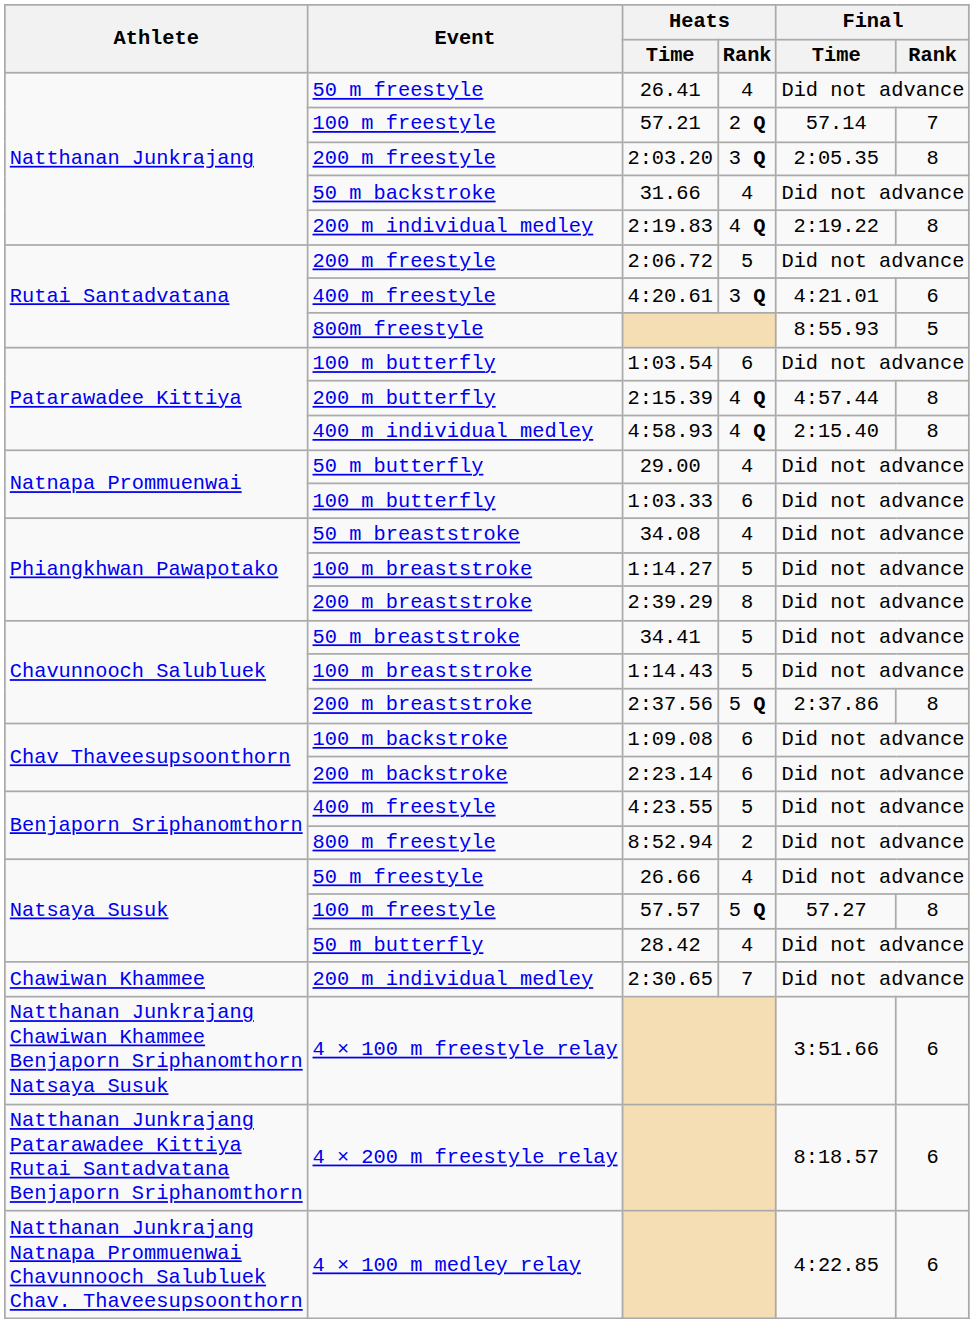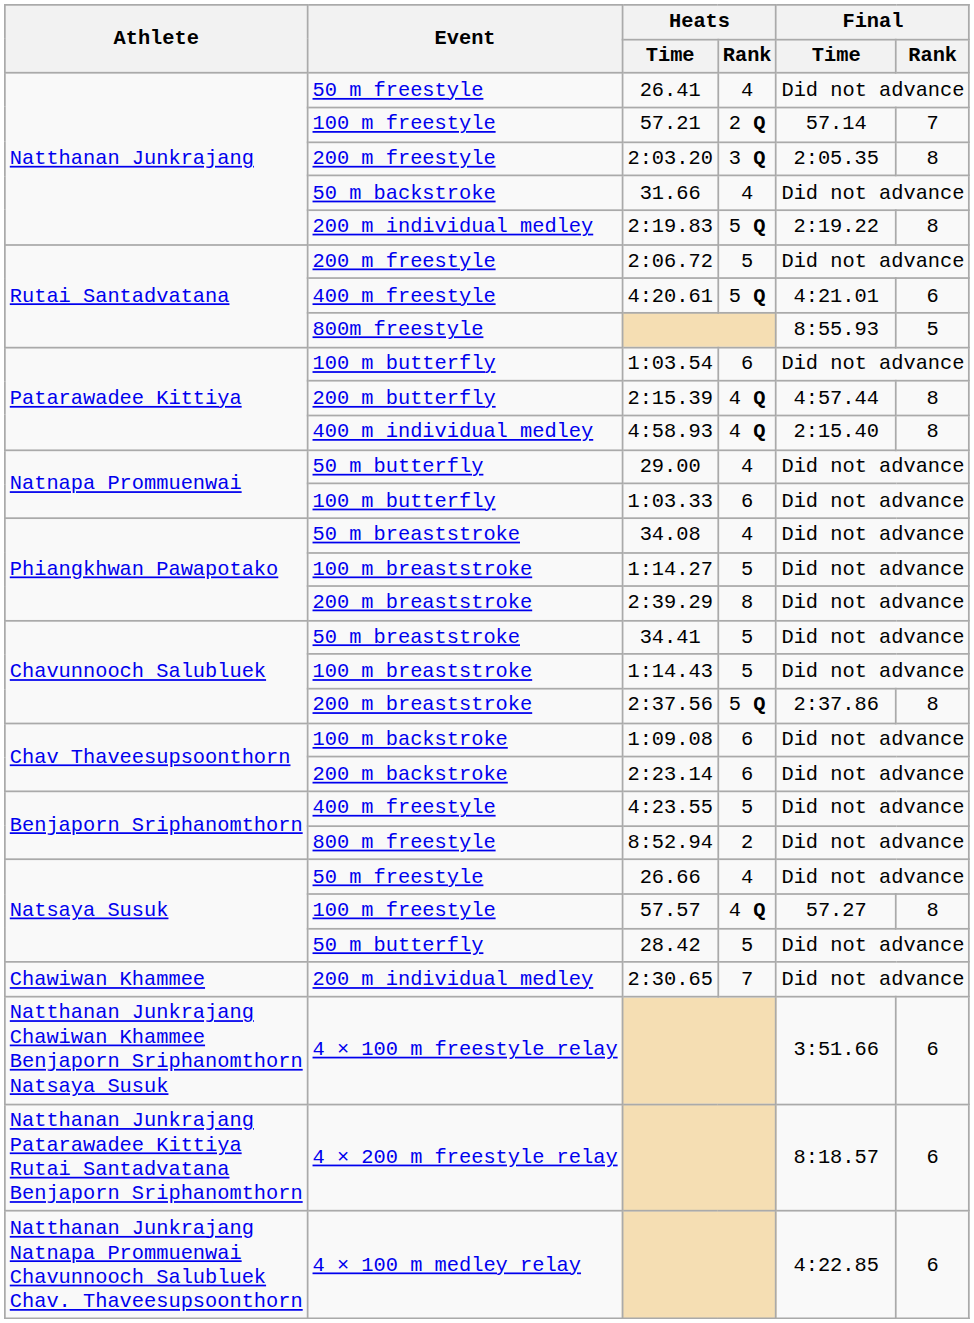 <table class="wikitable" style="font-size:90%; text-align:center">
 <tr>
 <th rowspan="2">Athlete</th>
 <th rowspan="2">Event</th>
 <th colspan="2">Heats</th>
 <th colspan="2">Final</th>
 </tr>
 <tr>
 <th>Time</th>
 <th>Rank</th>
 <th>Time</th>
 <th>Rank</th>
 </tr>
 <tr>
 <td align=left rowspan=5><a href='#'>Natthanan Junkrajang</a></td>
 <td align=left><a href='#'>50 m freestyle</a></td>
 <td>26.41</td>
 <td>4</td>
 <td colspan=2>Did not advance</td>
 </tr>
 <tr>
 <td align=left><a href='#'>100 m freestyle</a></td>
 <td>57.21</td>
 <td>2 <strong>Q</strong></td>
 <td>57.14</td>
 <td>7</td>
 </tr>
 <tr>
 <td align=left><a href='#'>200 m freestyle</a></td>
 <td>2:03.20</td>
 <td>3 <strong>Q</strong></td>
 <td>2:05.35</td>
 <td>8</td>
 </tr>
 <tr>
 <td align=left><a href='#'>50 m backstroke</a></td>
 <td>31.66</td>
 <td>4</td>
 <td colspan=2>Did not advance</td>
 </tr>
 <tr>
 <td align=left><a href='#'>200 m individual medley</a></td>
 <td>2:19.83</td>
-<td>4 <strong>Q</strong></td>
+<td>5 <strong>Q</strong></td>
 <td>2:19.22</td>
 <td>8</td>
 </tr>
 <tr>
 <td align=left rowspan=3><a href='#'>Rutai Santadvatana</a></td>
 <td align=left><a href='#'>200 m freestyle</a></td>
 <td>2:06.72</td>
 <td>5</td>
 <td colspan=2>Did not advance</td>
 </tr>
 <tr>
 <td align=left><a href='#'>400 m freestyle</a></td>
 <td>4:20.61</td>
-<td>3 <strong>Q</strong></td>
+<td>5 <strong>Q</strong></td>
 <td>4:21.01</td>
 <td>6</td>
 </tr>
 <tr>
 <td align=left><a href='#'>800m freestyle</a></td>
 <td colspan=2 bgcolor=wheat></td>
 <td>8:55.93</td>
 <td>5</td>
 </tr>
 <tr>
 <td align=left rowspan=3><a href='#'>Patarawadee Kittiya</a></td>
 <td align=left><a href='#'>100 m butterfly</a></td>
 <td>1:03.54</td>
 <td>6</td>
 <td colspan=2>Did not advance</td>
 </tr>
 <tr>
 <td align=left><a href='#'>200 m butterfly</a></td>
 <td>2:15.39</td>
 <td>4 <strong>Q</strong></td>
 <td>4:57.44</td>
 <td>8</td>
 </tr>
 <tr>
 <td align=left><a href='#'>400 m individual medley</a></td>
 <td>4:58.93</td>
 <td>4 <strong>Q</strong></td>
 <td>2:15.40</td>
 <td>8</td>
 </tr>
 <tr>
 <td align=left rowspan=2><a href='#'>Natnapa Prommuenwai</a></td>
 <td align=left><a href='#'>50 m butterfly</a></td>
 <td>29.00</td>
 <td>4</td>
 <td colspan=2>Did not advance</td>
 </tr>
 <tr>
 <td align=left><a href='#'>100 m butterfly</a></td>
 <td>1:03.33</td>
 <td>6</td>
 <td colspan=2>Did not advance</td>
 </tr>
 <tr>
 <td align=left rowspan=3><a href='#'>Phiangkhwan Pawapotako</a></td>
 <td align=left><a href='#'>50 m breaststroke</a></td>
 <td>34.08</td>
 <td>4</td>
 <td colspan=2>Did not advance</td>
 </tr>
 <tr>
 <td align=left><a href='#'>100 m breaststroke</a></td>
 <td>1:14.27</td>
 <td>5</td>
 <td colspan=2>Did not advance</td>
 </tr>
 <tr>
 <td align=left><a href='#'>200 m breaststroke</a></td>
 <td>2:39.29</td>
 <td>8</td>
 <td colspan=2>Did not advance</td>
 </tr>
 <tr>
 <td align=left rowspan=3><a href='#'>Chavunnooch Salubluek</a></td>
 <td align=left><a href='#'>50 m breaststroke</a></td>
 <td>34.41</td>
 <td>5</td>
 <td colspan=2>Did not advance</td>
 </tr>
 <tr>
 <td align=left><a href='#'>100 m breaststroke</a></td>
 <td>1:14.43</td>
 <td>5</td>
 <td colspan=2>Did not advance</td>
 </tr>
 <tr>
 <td align=left><a href='#'>200 m breaststroke</a></td>
 <td>2:37.56</td>
 <td>5 <strong>Q</strong></td>
 <td>2:37.86</td>
 <td>8</td>
 </tr>
 <tr>
 <td align=left rowspan=2><a href='#'>Chav Thaveesupsoonthorn</a></td>
 <td align=left><a href='#'>100 m backstroke</a></td>
 <td>1:09.08</td>
 <td>6</td>
 <td colspan=2>Did not advance</td>
 </tr>
 <tr>
 <td align=left><a href='#'>200 m backstroke</a></td>
 <td>2:23.14</td>
 <td>6</td>
 <td colspan=2>Did not advance</td>
 </tr>
 <tr>
 <td align=left rowspan=2><a href='#'>Benjaporn Sriphanomthorn</a></td>
 <td align=left><a href='#'>400 m freestyle</a></td>
 <td>4:23.55</td>
 <td>5</td>
 <td colspan=2>Did not advance</td>
 </tr>
 <tr>
 <td align=left><a href='#'>800 m freestyle</a></td>
 <td>8:52.94</td>
 <td>2</td>
 <td colspan=2>Did not advance</td>
 </tr>
 <tr>
 <td align=left rowspan=3><a href='#'>Natsaya Susuk</a></td>
 <td align=left><a href='#'>50 m freestyle</a></td>
 <td>26.66</td>
 <td>4</td>
 <td colspan=2>Did not advance</td>
 </tr>
 <tr>
 <td align=left><a href='#'>100 m freestyle</a></td>
 <td>57.57</td>
-<td>5 <strong>Q</strong></td>
+<td>4 <strong>Q</strong></td>
 <td>57.27</td>
 <td>8</td>
 </tr>
 <tr>
 <td align=left><a href='#'>50 m butterfly</a></td>
 <td>28.42</td>
-<td>4</td>
+<td>5</td>
 <td colspan=2>Did not advance</td>
 </tr>
 <tr>
 <td align=left><a href='#'>Chawiwan Khammee</a></td>
 <td align=left><a href='#'>200 m individual medley</a></td>
 <td>2:30.65</td>
 <td>7</td>
 <td colspan=2>Did not advance</td>
 </tr>
 <tr>
 <td align=left><a href='#'>Natthanan Junkrajang</a> <br> <a href='#'>Chawiwan Khammee</a> <br> <a href='#'>Benjaporn Sriphanomthorn</a> <br> <a href='#'>Natsaya Susuk</a></td>
 <td align=left><a href='#'>4 × 100 m freestyle relay</a></td>
 <td colspan=2 bgcolor=wheat></td>
 <td>3:51.66</td>
 <td>6</td>
 </tr>
 <tr>
 <td align=left><a href='#'>Natthanan Junkrajang</a> <br> <a href='#'>Patarawadee Kittiya</a> <br> <a href='#'>Rutai Santadvatana</a> <br> <a href='#'>Benjaporn Sriphanomthorn</a></td>
 <td align=left><a href='#'>4 × 200 m freestyle relay</a></td>
 <td colspan=2 bgcolor=wheat></td>
 <td>8:18.57</td>
 <td>6</td>
 </tr>
 <tr>
 <td align=left><a href='#'>Natthanan Junkrajang</a> <br> <a href='#'>Natnapa Prommuenwai</a> <br> <a href='#'>Chavunnooch Salubluek</a> <br> <a href='#'>Chav. Thaveesupsoonthorn</a></td>
 <td align=left><a href='#'>4 × 100 m medley relay</a></td>
 <td colspan=2 bgcolor=wheat></td>
 <td>4:22.85</td>
 <td>6</td>
 </tr>
 <tr>
 </tr>
 </table>
